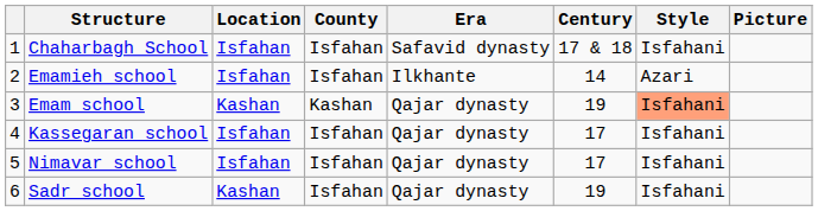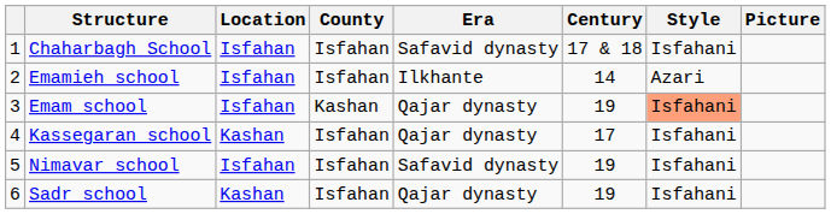 <table class="sortable wikitable">
 <tr>
 <th></th>
 <th>Structure</th>
 <th>Location</th>
 <th>County</th>
 <th>Era</th>
 <th>Century</th>
 <th>Style</th>
 <th>Picture</th>
 </tr>
 <tr>
 <td>1</td>
 <td><a href='#'>Chaharbagh School</a></td>
 <td><a href='#'>Isfahan</a></td>
 <td>Isfahan</td>
 <td>Safavid dynasty</td>
 <td align="center">17 & 18</td>
 <td>Isfahani</td>
 <td></td>
 </tr>
 <tr>
 <td>2</td>
 <td><a href='#'>Emamieh school</a></td>
 <td><a href='#'>Isfahan</a></td>
 <td>Isfahan</td>
 <td>Ilkhante</td>
 <td align="center">14</td>
 <td>Azari</td>
 <td></td>
 </tr>
 <tr>
 <td>3</td>
 <td><a href='#'>Emam school</a></td>
-<td><a href='#'>Kashan</a></td>
+<td><a href='#'>Isfahan</a></td>
 <td>Kashan</td>
 <td>Qajar dynasty</td>
 <td align="center">19</td>
 <td style="background: lightsalmon;">Isfahani</td>
 <td></td>
 </tr>
 <tr>
 <td>4</td>
 <td><a href='#'>Kassegaran school</a></td>
-<td><a href='#'>Isfahan</a></td>
+<td><a href='#'>Kashan</a></td>
 <td>Isfahan</td>
 <td>Qajar dynasty</td>
 <td align="center">17</td>
 <td>Isfahani</td>
 <td></td>
 </tr>
 <tr>
 <td>5</td>
 <td><a href='#'>Nimavar school</a></td>
 <td><a href='#'>Isfahan</a></td>
 <td>Isfahan</td>
-<td>Qajar dynasty</td>
-<td align="center">17</td>
+<td>Safavid dynasty</td>
+<td align="center">19</td>
 <td>Isfahani</td>
 <td></td>
 </tr>
 <tr>
 <td>6</td>
 <td><a href='#'>Sadr school</a></td>
 <td><a href='#'>Kashan</a></td>
 <td>Isfahan</td>
 <td>Qajar dynasty</td>
 <td align="center">19</td>
 <td>Isfahani</td>
 <td></td>
 </tr>
 </table>
